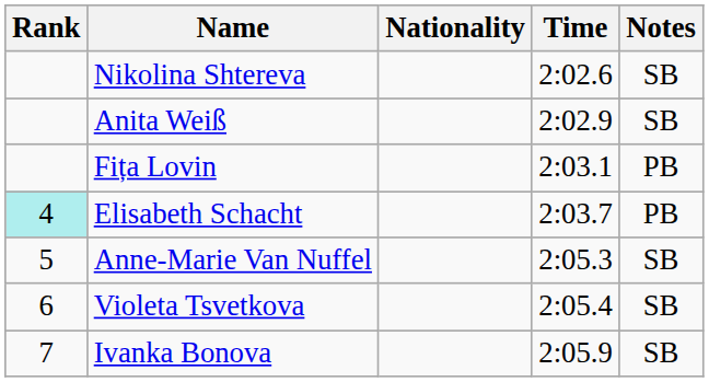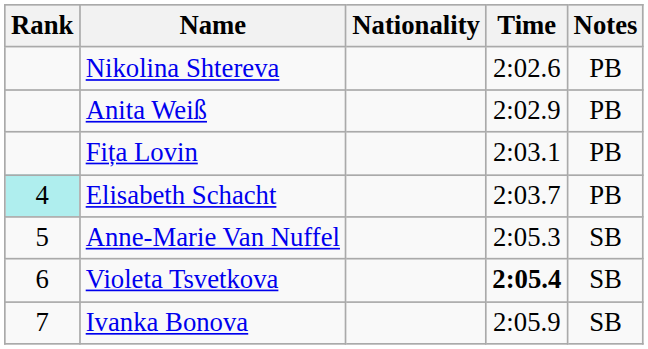 <table class="wikitable sortable" style="text-align:center">
 <tr>
 <th>Rank</th>
 <th>Name</th>
 <th>Nationality</th>
 <th>Time</th>
 <th>Notes</th>
 </tr>
 <tr>
 <td></td>
 <td align="left"><a href='#'>Nikolina Shtereva</a></td>
 <td align=left></td>
 <td>2:02.6</td>
-<td>SB</td>
+<td>PB</td>
 </tr>
 <tr>
 <td></td>
 <td align="left"><a href='#'>Anita Weiß</a></td>
 <td align=left></td>
 <td>2:02.9</td>
-<td>SB</td>
+<td>PB</td>
 </tr>
 <tr>
 <td></td>
 <td align="left"><a href='#'>Fița Lovin</a></td>
 <td align=left></td>
 <td>2:03.1</td>
 <td>PB</td>
 </tr>
 <tr>
 <td style="background: paleturquoise;">4</td>
 <td align="left"><a href='#'>Elisabeth Schacht</a></td>
 <td align=left></td>
 <td>2:03.7</td>
 <td>PB</td>
 </tr>
 <tr>
 <td>5</td>
 <td align="left"><a href='#'>Anne-Marie Van Nuffel</a></td>
 <td align=left></td>
 <td>2:05.3</td>
 <td>SB</td>
 </tr>
 <tr>
 <td>6</td>
 <td align="left"><a href='#'>Violeta Tsvetkova</a></td>
 <td align=left></td>
-<td>2:05.4</td>
+<td><strong>2:05.4</strong></td>
 <td>SB</td>
 </tr>
 <tr>
 <td>7</td>
 <td align="left"><a href='#'>Ivanka Bonova</a></td>
 <td align=left></td>
 <td>2:05.9</td>
 <td>SB</td>
 </tr>
 </table>
